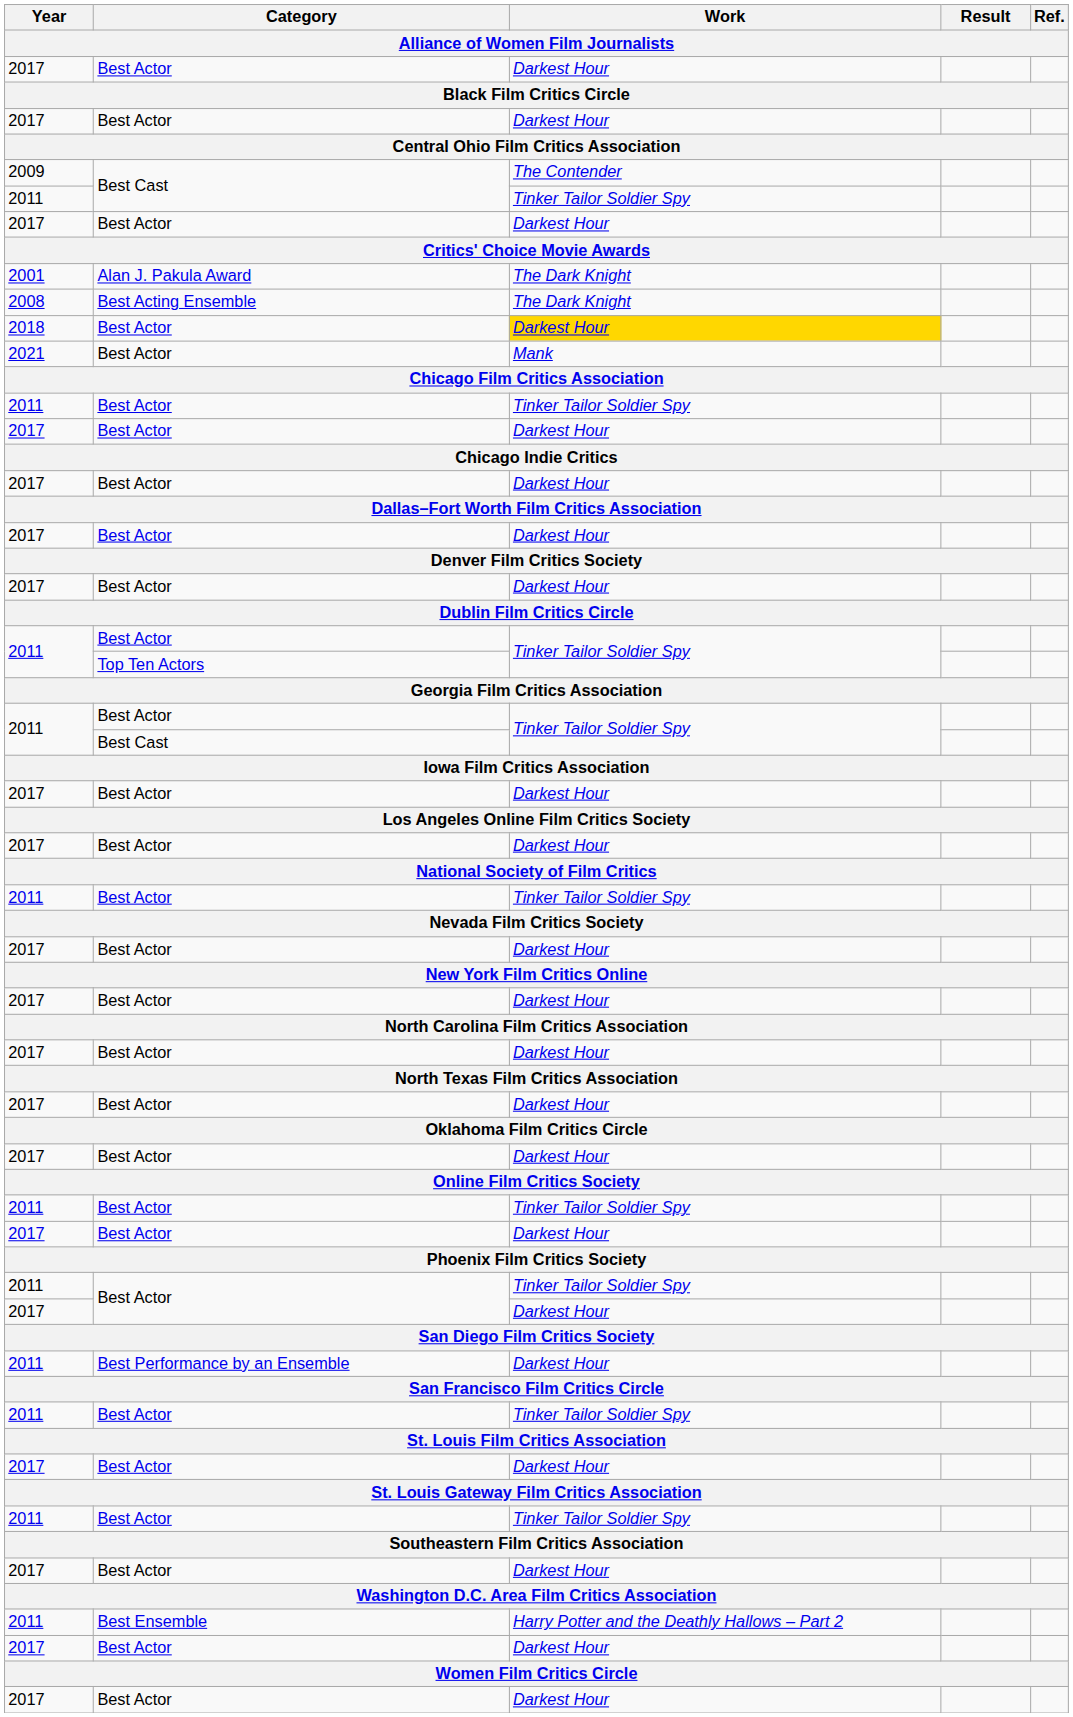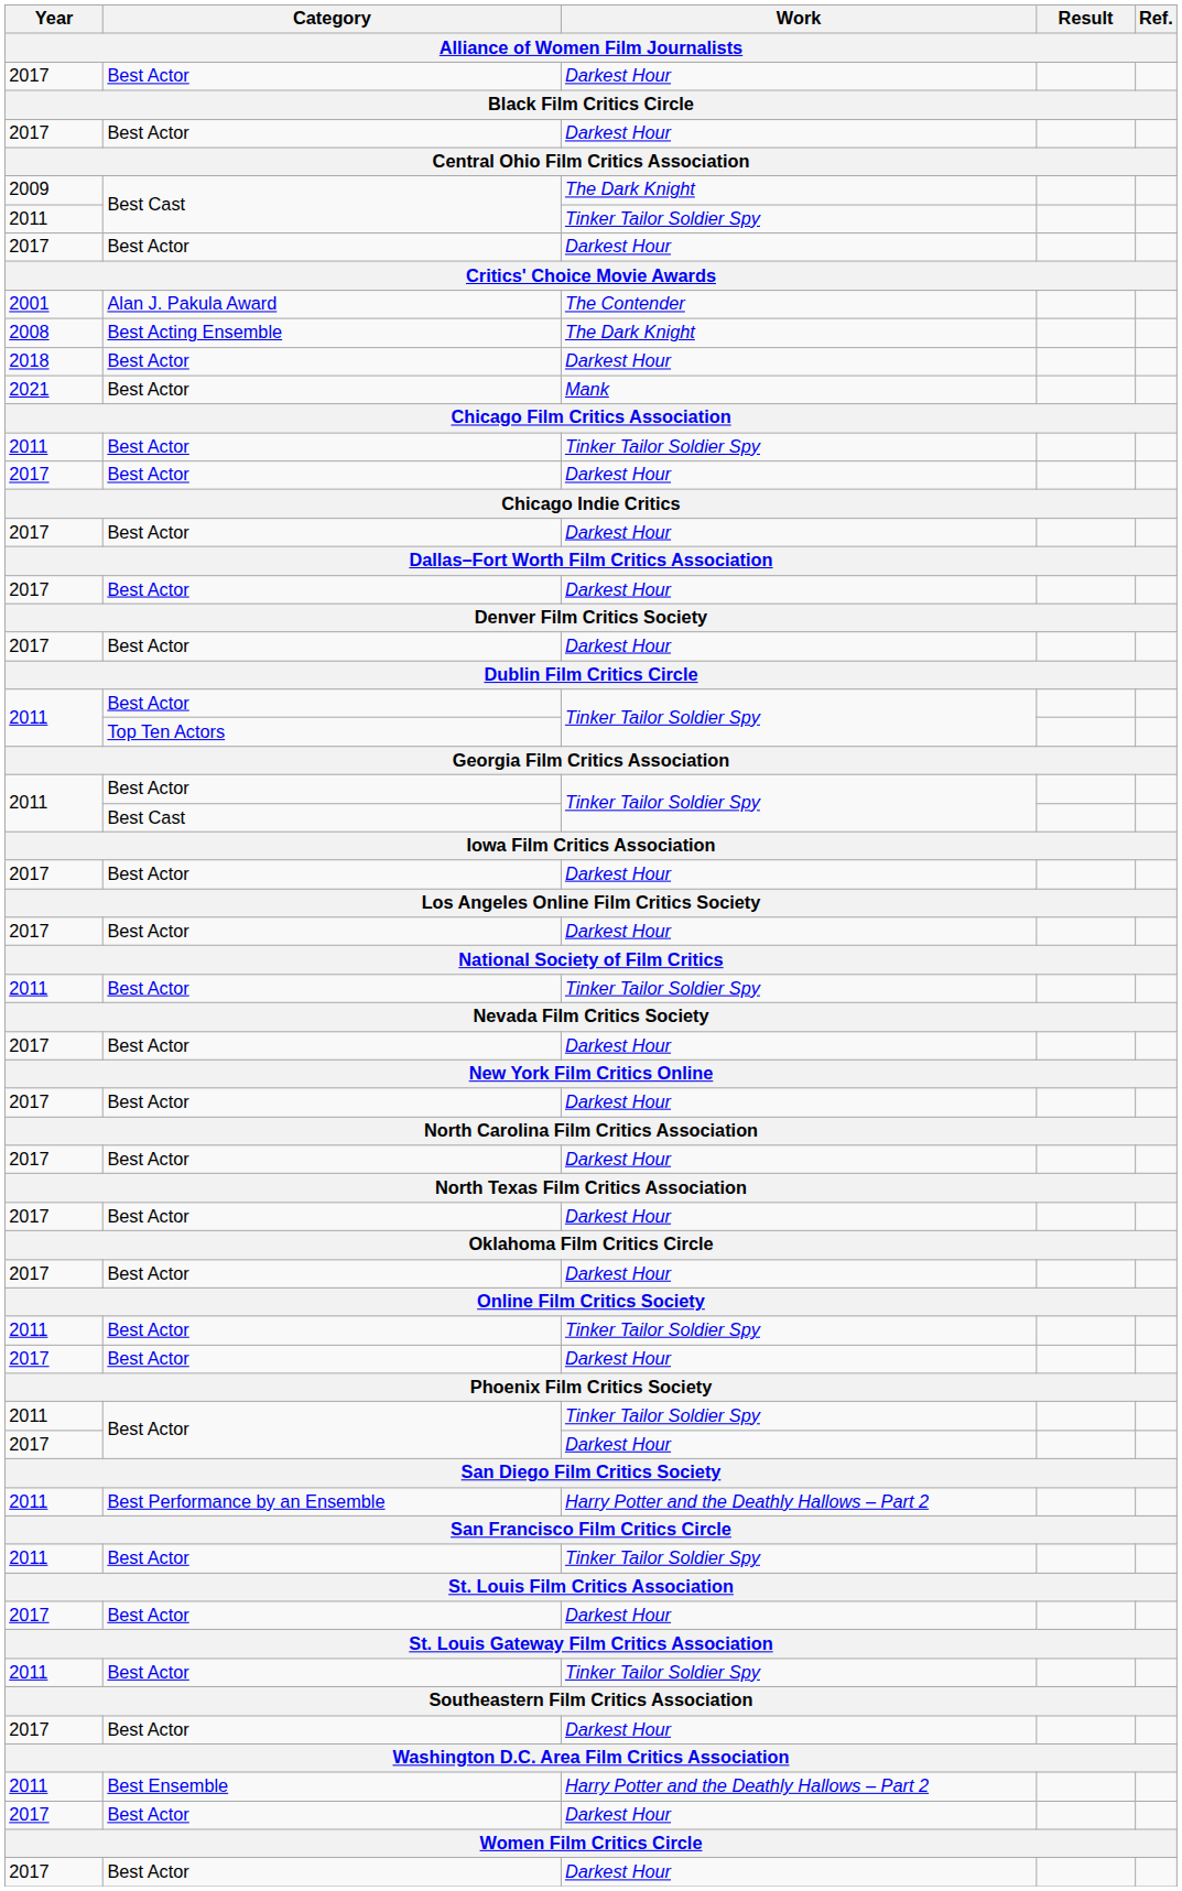 <table class=wikitable>
 <tr>
 <th scope="col" style="width:5em;">Year</th>
 <th scope="col" style="width:25em;">Category</th>
 <th scope="col" style="width:26em;">Work</th>
 <th scope="col" style="width:5em;">Result</th>
 <th>Ref.</th>
 </tr>
 <tr>
 <th colspan="5"><a href='#'>Alliance of Women Film Journalists</a></th>
 </tr>
 <tr>
 <td>2017</td>
 <td><a href='#'>Best Actor</a></td>
 <td><em><a href='#'>Darkest Hour</a></em></td>
 <td></td>
 <td></td>
 </tr>
 <tr>
 <th colspan="5">Black Film Critics Circle</th>
 </tr>
 <tr>
 <td>2017</td>
 <td>Best Actor</td>
 <td><em><a href='#'>Darkest Hour</a></em></td>
 <td></td>
 <td></td>
 </tr>
 <tr>
 <th colspan="6">Central Ohio Film Critics Association</th>
 </tr>
 <tr>
 <td>2009</td>
 <td rowspan="2">Best Cast</td>
-<td><em><a href='#'>The Contender</a></em></td>
+<td><em><a href='#'>The Dark Knight</a></em></td>
 <td></td>
 <td></td>
 </tr>
 <tr>
 <td>2011</td>
 <td><em><a href='#'>Tinker Tailor Soldier Spy</a></em></td>
 <td></td>
 <td></td>
 </tr>
 <tr>
 <td>2017</td>
 <td>Best Actor</td>
 <td><em><a href='#'>Darkest Hour</a></em></td>
 <td></td>
 <td></td>
 </tr>
 <tr>
 <th colspan="5"><a href='#'>Critics' Choice Movie Awards</a></th>
 </tr>
 <tr>
 <td><a href='#'>2001</a></td>
 <td><a href='#'>Alan J. Pakula Award</a></td>
-<td><em><a href='#'>The Dark Knight</a></em></td>
+<td><em><a href='#'>The Contender</a></em></td>
 <td></td>
 <td></td>
 </tr>
 <tr>
 <td><a href='#'>2008</a></td>
 <td><a href='#'>Best Acting Ensemble</a></td>
 <td><em><a href='#'>The Dark Knight</a></em></td>
 <td></td>
 <td></td>
 </tr>
 <tr>
 <td><a href='#'>2018</a></td>
 <td><a href='#'>Best Actor</a></td>
-<td style="background: gold;"><em><a href='#'>Darkest Hour</a></em></td>
+<td><em><a href='#'>Darkest Hour</a></em></td>
 <td></td>
 <td></td>
 </tr>
 <tr>
 <td><a href='#'>2021</a></td>
 <td>Best Actor</td>
 <td><em><a href='#'>Mank</a></em></td>
 <td></td>
 <td></td>
 </tr>
 <tr>
 <th colspan="5"><a href='#'>Chicago Film Critics Association</a></th>
 </tr>
 <tr>
 <td><a href='#'>2011</a></td>
 <td><a href='#'>Best Actor</a></td>
 <td><em><a href='#'>Tinker Tailor Soldier Spy</a></em></td>
 <td></td>
 <td></td>
 </tr>
 <tr>
 <td><a href='#'>2017</a></td>
 <td><a href='#'>Best Actor</a></td>
 <td><em><a href='#'>Darkest Hour</a></em></td>
 <td></td>
 <td></td>
 </tr>
 <tr>
 <th colspan="5">Chicago Indie Critics</th>
 </tr>
 <tr>
 <td>2017</td>
 <td>Best Actor</td>
 <td><em><a href='#'>Darkest Hour</a></em></td>
 <td></td>
 <td></td>
 </tr>
 <tr>
 <th colspan="5"><a href='#'>Dallas–Fort Worth Film Critics Association</a></th>
 </tr>
 <tr>
 <td>2017</td>
 <td><a href='#'>Best Actor</a></td>
 <td><em><a href='#'>Darkest Hour</a></em></td>
 <td></td>
 <td></td>
 </tr>
 <tr>
 <th colspan="5">Denver Film Critics Society</th>
 </tr>
 <tr>
 <td>2017</td>
 <td>Best Actor</td>
 <td><em><a href='#'>Darkest Hour</a></em></td>
 <td></td>
 <td></td>
 </tr>
 <tr>
 <th colspan="5"><a href='#'>Dublin Film Critics Circle</a></th>
 </tr>
 <tr>
 <td rowspan="2"><a href='#'>2011</a></td>
 <td><a href='#'>Best Actor</a></td>
 <td rowspan="2"><em><a href='#'>Tinker Tailor Soldier Spy</a></em></td>
 <td></td>
 <td></td>
 </tr>
 <tr>
 <td><a href='#'>Top Ten Actors</a></td>
 <td></td>
 <td></td>
 </tr>
 <tr>
 <th colspan="5">Georgia Film Critics Association</th>
 </tr>
 <tr>
 <td rowspan="2">2011</td>
 <td>Best Actor</td>
 <td rowspan="2"><em><a href='#'>Tinker Tailor Soldier Spy</a></em></td>
 <td></td>
 <td></td>
 </tr>
 <tr>
 <td>Best Cast</td>
 <td></td>
 <td></td>
 </tr>
 <tr>
 <th colspan="5">Iowa Film Critics Association</th>
 </tr>
 <tr>
 <td>2017</td>
 <td>Best Actor</td>
 <td><em><a href='#'>Darkest Hour</a></em></td>
 <td></td>
 <td></td>
 </tr>
 <tr>
 <th colspan="5">Los Angeles Online Film Critics Society</th>
 </tr>
 <tr>
 <td>2017</td>
 <td>Best Actor</td>
 <td><em><a href='#'>Darkest Hour</a></em></td>
 <td></td>
 <td></td>
 </tr>
 <tr>
 <th colspan="5"><a href='#'>National Society of Film Critics</a></th>
 </tr>
 <tr>
 <td><a href='#'>2011</a></td>
 <td><a href='#'>Best Actor</a></td>
 <td><em><a href='#'>Tinker Tailor Soldier Spy</a></em></td>
 <td></td>
 <td></td>
 </tr>
 <tr>
 <th colspan="5">Nevada Film Critics Society</th>
 </tr>
 <tr>
 <td>2017</td>
 <td>Best Actor</td>
 <td><em><a href='#'>Darkest Hour</a></em></td>
 <td></td>
 <td></td>
 </tr>
 <tr>
 <th colspan="5"><a href='#'>New York Film Critics Online</a></th>
 </tr>
 <tr>
 <td>2017</td>
 <td>Best Actor</td>
 <td><em><a href='#'>Darkest Hour</a></em></td>
 <td></td>
 <td></td>
 </tr>
 <tr>
 <th colspan="5">North Carolina Film Critics Association</th>
 </tr>
 <tr>
 <td>2017</td>
 <td>Best Actor</td>
 <td><em><a href='#'>Darkest Hour</a></em></td>
 <td></td>
 <td></td>
 </tr>
 <tr>
 <th colspan="5">North Texas Film Critics Association</th>
 </tr>
 <tr>
 <td>2017</td>
 <td>Best Actor</td>
 <td><em><a href='#'>Darkest Hour</a></em></td>
 <td></td>
 <td></td>
 </tr>
 <tr>
 <th colspan="5">Oklahoma Film Critics Circle</th>
 </tr>
 <tr>
 <td>2017</td>
 <td>Best Actor</td>
 <td><em><a href='#'>Darkest Hour</a></em></td>
 <td></td>
 <td></td>
 </tr>
 <tr>
 <th colspan="5"><a href='#'>Online Film Critics Society</a></th>
 </tr>
 <tr>
 <td><a href='#'>2011</a></td>
 <td><a href='#'>Best Actor</a></td>
 <td><em><a href='#'>Tinker Tailor Soldier Spy</a></em></td>
 <td></td>
 <td></td>
 </tr>
 <tr>
 <td><a href='#'>2017</a></td>
 <td><a href='#'>Best Actor</a></td>
 <td><em><a href='#'>Darkest Hour</a></em></td>
 <td></td>
 <td></td>
 </tr>
 <tr>
 <th colspan="5">Phoenix Film Critics Society</th>
 </tr>
 <tr>
 <td>2011</td>
 <td rowspan="2">Best Actor</td>
 <td><em><a href='#'>Tinker Tailor Soldier Spy</a></em></td>
 <td></td>
 <td></td>
 </tr>
 <tr>
 <td>2017</td>
 <td><em><a href='#'>Darkest Hour</a></em></td>
 <td></td>
 <td></td>
 </tr>
 <tr>
 <th colspan="5"><a href='#'>San Diego Film Critics Society</a></th>
 </tr>
 <tr>
 <td><a href='#'>2011</a></td>
 <td><a href='#'>Best Performance by an Ensemble</a></td>
-<td><em><a href='#'>Darkest Hour</a></em></td>
+<td><em><a href='#'>Harry Potter and the Deathly Hallows – Part 2</a></em></td>
 <td></td>
 <td></td>
 </tr>
 <tr>
 <th colspan="5"><a href='#'>San Francisco Film Critics Circle</a></th>
 </tr>
 <tr>
 <td><a href='#'>2011</a></td>
 <td><a href='#'>Best Actor</a></td>
 <td><em><a href='#'>Tinker Tailor Soldier Spy</a></em></td>
 <td></td>
 <td></td>
 </tr>
 <tr>
 <th colspan="5"><a href='#'>St. Louis Film Critics Association</a></th>
 </tr>
 <tr>
 <td><a href='#'>2017</a></td>
 <td><a href='#'>Best Actor</a></td>
 <td><em><a href='#'>Darkest Hour</a></em></td>
 <td></td>
 <td></td>
 </tr>
 <tr>
 <th colspan="5"><a href='#'>St. Louis Gateway Film Critics Association</a></th>
 </tr>
 <tr>
 <td><a href='#'>2011</a></td>
 <td><a href='#'>Best Actor</a></td>
 <td><em><a href='#'>Tinker Tailor Soldier Spy</a></em></td>
 <td></td>
 <td></td>
 </tr>
 <tr>
 <th colspan="5">Southeastern Film Critics Association</th>
 </tr>
 <tr>
 <td>2017</td>
 <td>Best Actor</td>
 <td><em><a href='#'>Darkest Hour</a></em></td>
 <td></td>
 <td></td>
 </tr>
 <tr>
 <th colspan="5"><a href='#'>Washington D.C. Area Film Critics Association</a></th>
 </tr>
 <tr>
 <td><a href='#'>2011</a></td>
 <td><a href='#'>Best Ensemble</a></td>
 <td><em><a href='#'>Harry Potter and the Deathly Hallows – Part 2</a></em></td>
 <td></td>
 <td></td>
 </tr>
 <tr>
 <td><a href='#'>2017</a></td>
 <td><a href='#'>Best Actor</a></td>
 <td><em><a href='#'>Darkest Hour</a></em></td>
 <td></td>
 <td></td>
 </tr>
 <tr>
 <th colspan="5"><a href='#'>Women Film Critics Circle</a></th>
 </tr>
 <tr>
 <td>2017</td>
 <td>Best Actor</td>
 <td><em><a href='#'>Darkest Hour</a></em></td>
 <td></td>
 <td></td>
 </tr>
 </table>
